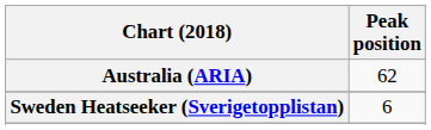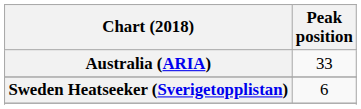 <table class="wikitable sortable plainrowheaders">
 <tr>
 <th>Chart (2018)</th>
 <th>Peak<br>position</th>
 </tr>
 <tr>
 <th scope="row">Australia (<a href='#'>ARIA</a>)</th>
-<td style="text-align:center">62</td>
+<td style="text-align:center">33</td>
 </tr>
 <tr>
 </tr>
 <tr>
 </tr>
 <tr>
 </tr>
 <tr>
 <th scope="row">Sweden Heatseeker (<a href='#'>Sverigetopplistan</a>)</th>
 <td style="text-align:center">6</td>
 </tr>
 <tr>
 </tr>
 <tr>
 </tr>
 <tr>
 </tr>
 </table>
